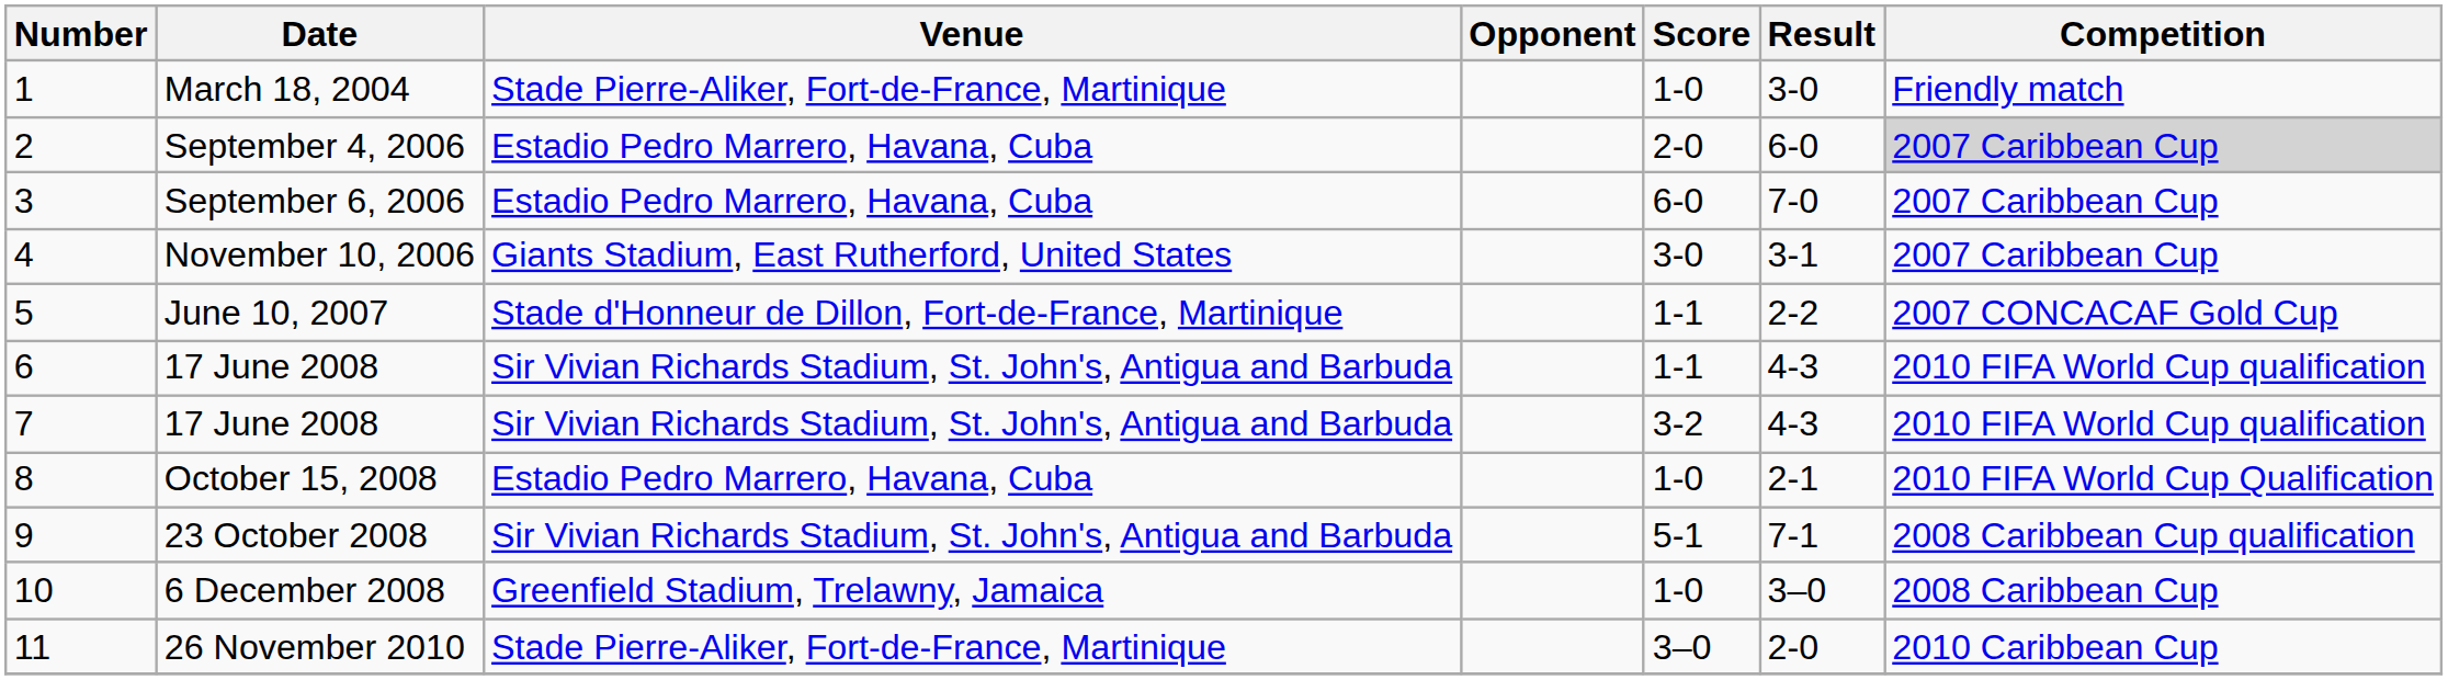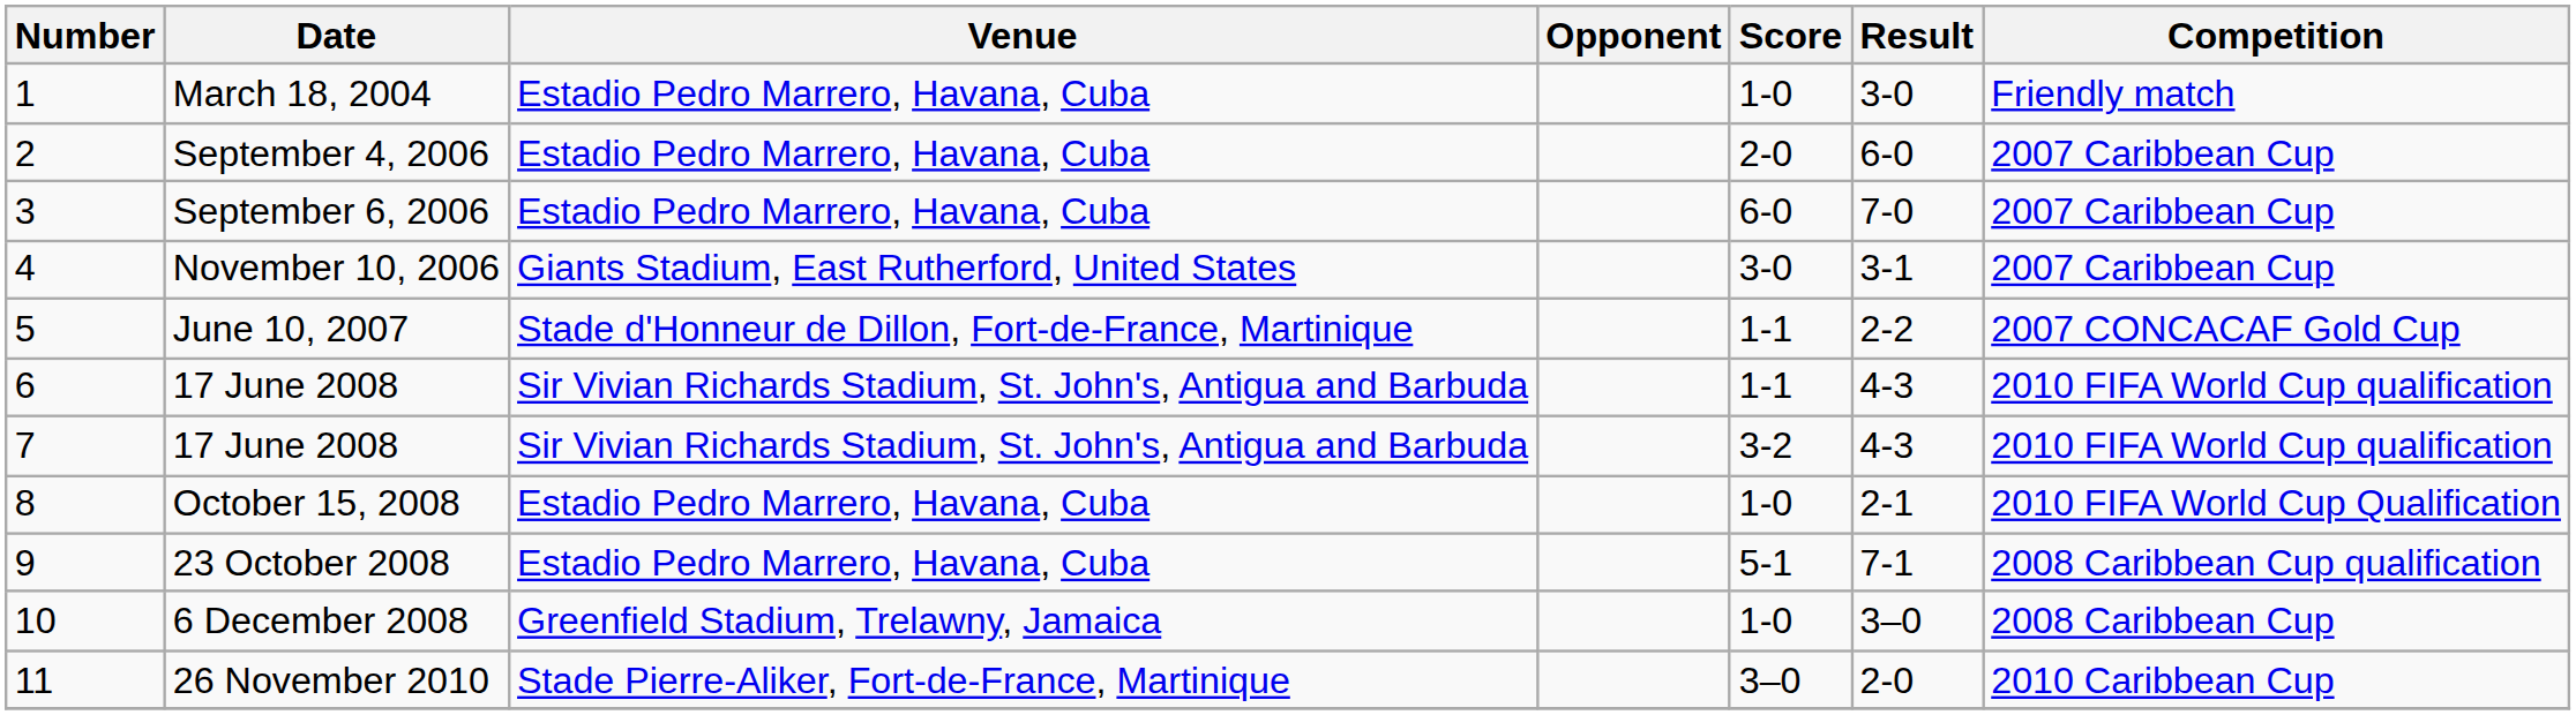 <table class="wikitable" style="font-size:85%;">
 <tr>
 <th>Number</th>
 <th>Date</th>
 <th>Venue</th>
 <th>Opponent</th>
 <th>Score</th>
 <th>Result</th>
 <th>Competition</th>
 </tr>
 <tr>
 <td>1</td>
 <td>March 18, 2004</td>
-<td><a href='#'>Stade Pierre-Aliker</a>, <a href='#'>Fort-de-France</a>, <a href='#'>Martinique</a></td>
+<td><a href='#'>Estadio Pedro Marrero</a>, <a href='#'>Havana</a>, <a href='#'>Cuba</a></td>
 <td></td>
 <td>1-0</td>
 <td>3-0</td>
 <td><a href='#'>Friendly match</a></td>
 </tr>
 <tr>
 <td>2</td>
 <td>September 4, 2006</td>
 <td><a href='#'>Estadio Pedro Marrero</a>, <a href='#'>Havana</a>, <a href='#'>Cuba</a></td>
 <td></td>
 <td>2-0</td>
 <td>6-0</td>
-<td style="background: lightgrey;"><a href='#'>2007 Caribbean Cup</a></td>
+<td><a href='#'>2007 Caribbean Cup</a></td>
 </tr>
 <tr>
 <td>3</td>
 <td>September 6, 2006</td>
 <td><a href='#'>Estadio Pedro Marrero</a>, <a href='#'>Havana</a>, <a href='#'>Cuba</a></td>
 <td></td>
 <td>6-0</td>
 <td>7-0</td>
 <td><a href='#'>2007 Caribbean Cup</a></td>
 </tr>
 <tr>
 <td>4</td>
 <td>November 10, 2006</td>
 <td><a href='#'>Giants Stadium</a>, <a href='#'>East Rutherford</a>, <a href='#'>United States</a></td>
 <td></td>
 <td>3-0</td>
 <td>3-1</td>
 <td><a href='#'>2007 Caribbean Cup</a></td>
 </tr>
 <tr>
 <td>5</td>
 <td>June 10, 2007</td>
 <td><a href='#'>Stade d'Honneur de Dillon</a>, <a href='#'>Fort-de-France</a>, <a href='#'>Martinique</a></td>
 <td></td>
 <td>1-1</td>
 <td>2-2</td>
 <td><a href='#'>2007 CONCACAF Gold Cup</a></td>
 </tr>
 <tr>
 <td>6</td>
 <td>17 June 2008</td>
 <td><a href='#'>Sir Vivian Richards Stadium</a>, <a href='#'>St. John's</a>, <a href='#'>Antigua and Barbuda</a></td>
 <td></td>
 <td>1-1</td>
 <td>4-3</td>
 <td><a href='#'>2010 FIFA World Cup qualification</a></td>
 </tr>
 <tr>
 <td>7</td>
 <td>17 June 2008</td>
 <td><a href='#'>Sir Vivian Richards Stadium</a>, <a href='#'>St. John's</a>, <a href='#'>Antigua and Barbuda</a></td>
 <td></td>
 <td>3-2</td>
 <td>4-3</td>
 <td><a href='#'>2010 FIFA World Cup qualification</a></td>
 </tr>
 <tr>
 <td>8</td>
 <td>October 15, 2008</td>
 <td><a href='#'>Estadio Pedro Marrero</a>, <a href='#'>Havana</a>, <a href='#'>Cuba</a></td>
 <td></td>
 <td>1-0</td>
 <td>2-1</td>
 <td><a href='#'>2010 FIFA World Cup Qualification</a></td>
 </tr>
 <tr>
 <td>9</td>
 <td>23 October 2008</td>
-<td><a href='#'>Sir Vivian Richards Stadium</a>, <a href='#'>St. John's</a>, <a href='#'>Antigua and Barbuda</a></td>
+<td><a href='#'>Estadio Pedro Marrero</a>, <a href='#'>Havana</a>, <a href='#'>Cuba</a></td>
 <td></td>
 <td>5-1</td>
 <td>7-1</td>
 <td><a href='#'>2008 Caribbean Cup qualification</a></td>
 </tr>
 <tr>
 <td>10</td>
 <td>6 December 2008</td>
 <td><a href='#'>Greenfield Stadium</a>, <a href='#'>Trelawny</a>, <a href='#'>Jamaica</a></td>
 <td></td>
 <td>1-0</td>
 <td>3–0</td>
 <td><a href='#'>2008 Caribbean Cup</a></td>
 </tr>
 <tr>
 <td>11</td>
 <td>26 November 2010</td>
 <td><a href='#'>Stade Pierre-Aliker</a>, <a href='#'>Fort-de-France</a>, <a href='#'>Martinique</a></td>
 <td></td>
 <td>3–0</td>
 <td>2-0</td>
 <td><a href='#'>2010 Caribbean Cup</a></td>
 </tr>
 <tr>
 </tr>
 </table>
